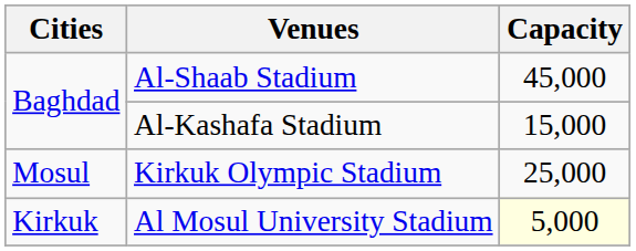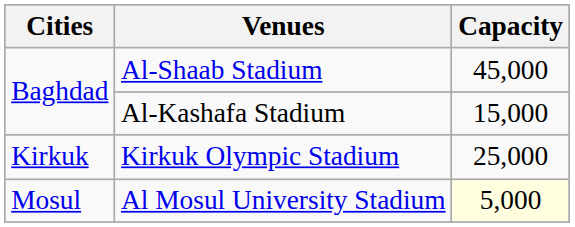 <table class="wikitable">
 <tr>
 <th>Cities</th>
 <th>Venues</th>
 <th>Capacity</th>
 </tr>
 <tr>
 <td rowspan=2><a href='#'>Baghdad</a></td>
 <td><a href='#'>Al-Shaab Stadium</a></td>
 <td align="center">45,000</td>
 </tr>
 <tr>
 <td>Al-Kashafa Stadium</td>
 <td align="center">15,000</td>
 </tr>
 <tr>
-<td><a href='#'>Mosul</a></td>
+<td><a href='#'>Kirkuk</a></td>
 <td><a href='#'>Kirkuk Olympic Stadium</a></td>
 <td align="center">25,000</td>
 </tr>
 <tr>
-<td><a href='#'>Kirkuk</a></td>
+<td><a href='#'>Mosul</a></td>
 <td><a href='#'>Al Mosul University Stadium</a></td>
 <td align="center" style="background: lightyellow;">5,000</td>
 </tr>
 </table>
